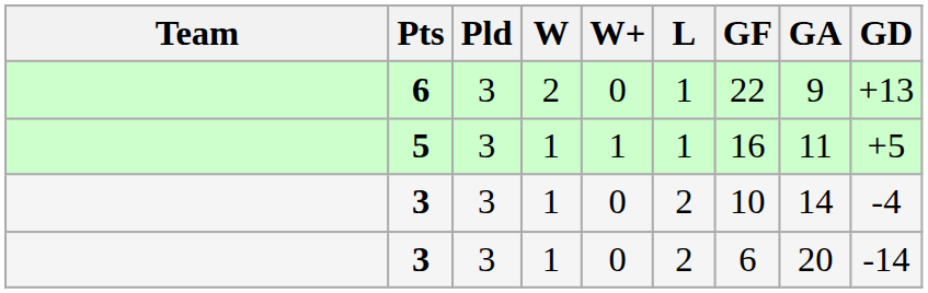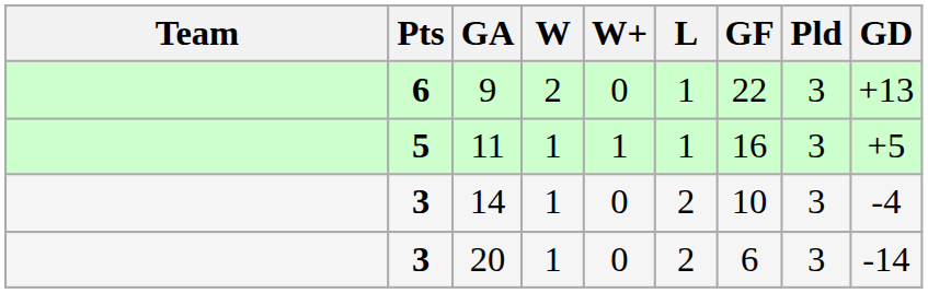 <table class="wikitable" style="text-align:center;">
 <tr>
 <th width=165>Team</th>
 <th width=20>Pts</th>
-<th width=20>Pld</th>
+<th width=20>GA</th>
 <th width=20>W</th>
 <th width=20>W+</th>
 <th width=20>L</th>
 <th width=20>GF</th>
-<th width=20>GA</th>
+<th width=20>Pld</th>
 <th width=20>GD</th>
 </tr>
 <tr align=center style="background:#ccffcc;">
 <td style="text-align:left;"></td>
 <td><strong>6</strong></td>
-<td>3</td>
+<td>9</td>
 <td>2</td>
 <td>0</td>
 <td>1</td>
 <td>22</td>
-<td>9</td>
+<td>3</td>
 <td>+13</td>
 </tr>
 <tr align=center style="background:#ccffcc;">
 <td style="text-align:left;"></td>
 <td><strong>5</strong></td>
-<td>3</td>
+<td>11</td>
 <td>1</td>
 <td>1</td>
 <td>1</td>
 <td>16</td>
-<td>11</td>
+<td>3</td>
 <td>+5</td>
 </tr>
 <tr align=center style="background:#f5f5f5;">
 <td style="text-align:left;"></td>
 <td><strong>3</strong></td>
-<td>3</td>
+<td>14</td>
 <td>1</td>
 <td>0</td>
 <td>2</td>
 <td>10</td>
-<td>14</td>
+<td>3</td>
 <td>-4</td>
 </tr>
 <tr align=center style="background:#f5f5f5;">
 <td style="text-align:left;"></td>
 <td><strong>3</strong></td>
-<td>3</td>
+<td>20</td>
 <td>1</td>
 <td>0</td>
 <td>2</td>
 <td>6</td>
-<td>20</td>
+<td>3</td>
 <td>-14</td>
 </tr>
 </table>
